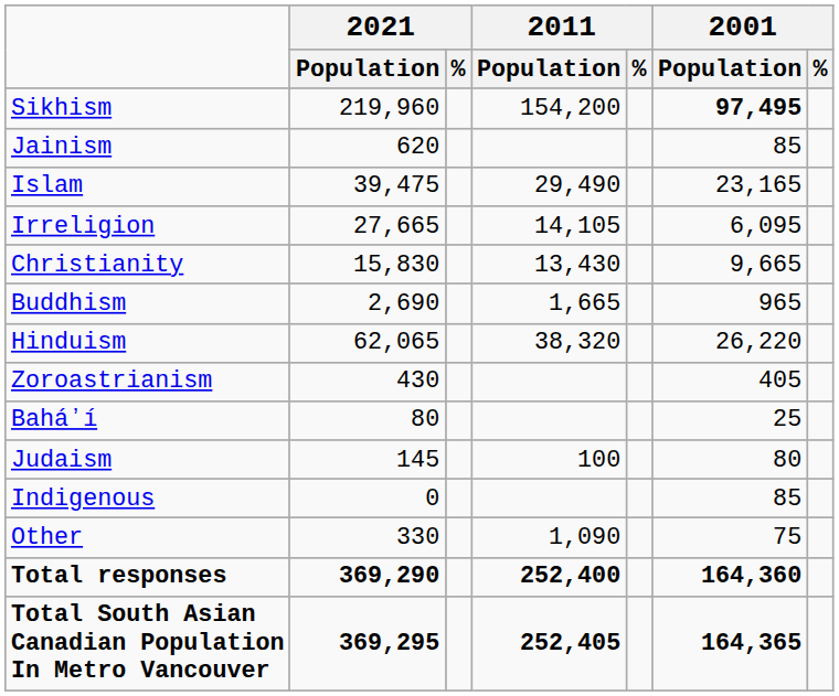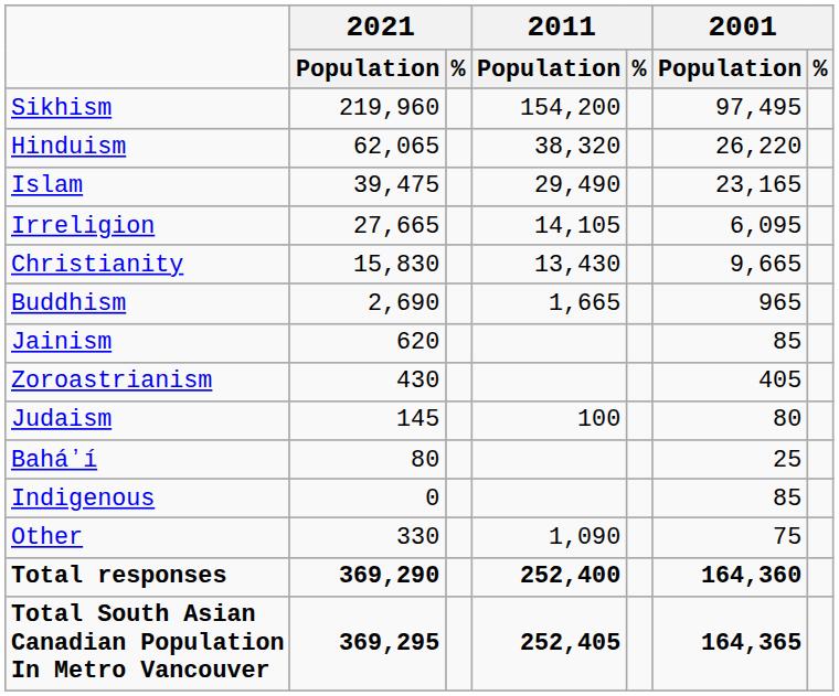 <table class="wikitable" style="text-align:right">
 <tr>
 <td rowspan=2></td>
 <th style="text-align:center;" colspan="2"><big>2021</big><br></th>
 <th style="text-align:center;" colspan="2"><big>2011</big><br></th>
 <th style="text-align:center;" colspan="2"><big>2001</big><br></th>
 </tr>
 <tr>
 <th>Population</th>
 <th>%</th>
 <th>Population</th>
 <th>%</th>
 <th>Population</th>
 <th>%</th>
 </tr>
 <tr>
 <td style="text-align:left"> <a href='#'>Sikhism</a></td>
 <td>219,960</td>
 <td></td>
 <td>154,200</td>
 <td></td>
-<td><strong>97,495</strong></td>
+<td>97,495</td>
 <td></td>
 </tr>
 <tr>
-<td style="text-align:left"><a href='#'>Jainism</a></td>
-<td>620</td>
+<td style="text-align:left"> <a href='#'>Hinduism</a></td>
+<td>62,065</td>
 <td></td>
+<td>38,320</td>
 <td></td>
-<td></td>
-<td>85</td>
+<td>26,220</td>
 <td></td>
 </tr>
 <tr>
 <td style="text-align:left"> <a href='#'>Islam</a></td>
 <td>39,475</td>
 <td></td>
 <td>29,490</td>
 <td></td>
 <td>23,165</td>
 <td></td>
 </tr>
 <tr>
 <td style="text-align:left"><a href='#'>Irreligion</a></td>
 <td>27,665</td>
 <td></td>
 <td>14,105</td>
 <td></td>
 <td>6,095</td>
 <td></td>
 </tr>
 <tr>
 <td style="text-align:left"> <a href='#'>Christianity</a></td>
 <td>15,830</td>
 <td></td>
 <td>13,430</td>
 <td></td>
 <td>9,665</td>
 <td></td>
 </tr>
 <tr>
 <td style="text-align:left"><a href='#'>Buddhism</a></td>
 <td>2,690</td>
 <td></td>
 <td>1,665</td>
 <td></td>
 <td>965</td>
 <td></td>
 </tr>
 <tr>
-<td style="text-align:left"> <a href='#'>Hinduism</a></td>
-<td>62,065</td>
+<td style="text-align:left"><a href='#'>Jainism</a></td>
+<td>620</td>
 <td></td>
-<td>38,320</td>
 <td></td>
-<td>26,220</td>
+<td></td>
+<td>85</td>
 <td></td>
 </tr>
 <tr>
 <td style="text-align:left"><a href='#'>Zoroastrianism</a></td>
 <td>430</td>
 <td></td>
 <td></td>
 <td></td>
 <td>405</td>
 <td></td>
 </tr>
 <tr>
+<td style="text-align:left"><a href='#'>Judaism</a></td>
+<td>145</td>
+<td></td>
+<td>100</td>
+<td></td>
+<td>80</td>
+<td></td>
+</tr>
+<tr>
 <td style="text-align:left"><a href='#'>Baháʼí</a></td>
 <td>80</td>
 <td></td>
 <td></td>
 <td></td>
 <td>25</td>
-<td></td>
-</tr>
-<tr>
-<td style="text-align:left"><a href='#'>Judaism</a></td>
-<td>145</td>
-<td></td>
-<td>100</td>
-<td></td>
-<td>80</td>
 <td></td>
 </tr>
 <tr>
 <td style="text-align:left"><a href='#'>Indigenous</a></td>
 <td>0</td>
 <td></td>
 <td></td>
 <td></td>
 <td>85</td>
 <td></td>
 </tr>
 <tr>
 <td style="text-align:left"><a href='#'>Other</a></td>
 <td>330</td>
 <td></td>
 <td>1,090</td>
 <td></td>
 <td>75</td>
 <td></td>
 </tr>
 <tr>
 <td style="text-align:left"><strong>Total responses</strong></td>
 <td><strong>369,290</strong></td>
 <td><strong></strong></td>
 <td><strong>252,400</strong></td>
 <td><strong></strong></td>
 <td><strong>164,360</strong></td>
 <td><strong></strong></td>
 </tr>
 <tr>
 <td style="text-align:left"> <strong>Total South Asian<br>Canadian Population<br>In Metro Vancouver</strong></td>
 <td><strong>369,295</strong></td>
 <td><strong></strong></td>
 <td><strong>252,405</strong></td>
 <td><strong></strong></td>
 <td><strong>164,365</strong></td>
 <td><strong></strong></td>
 </tr>
 </table>
